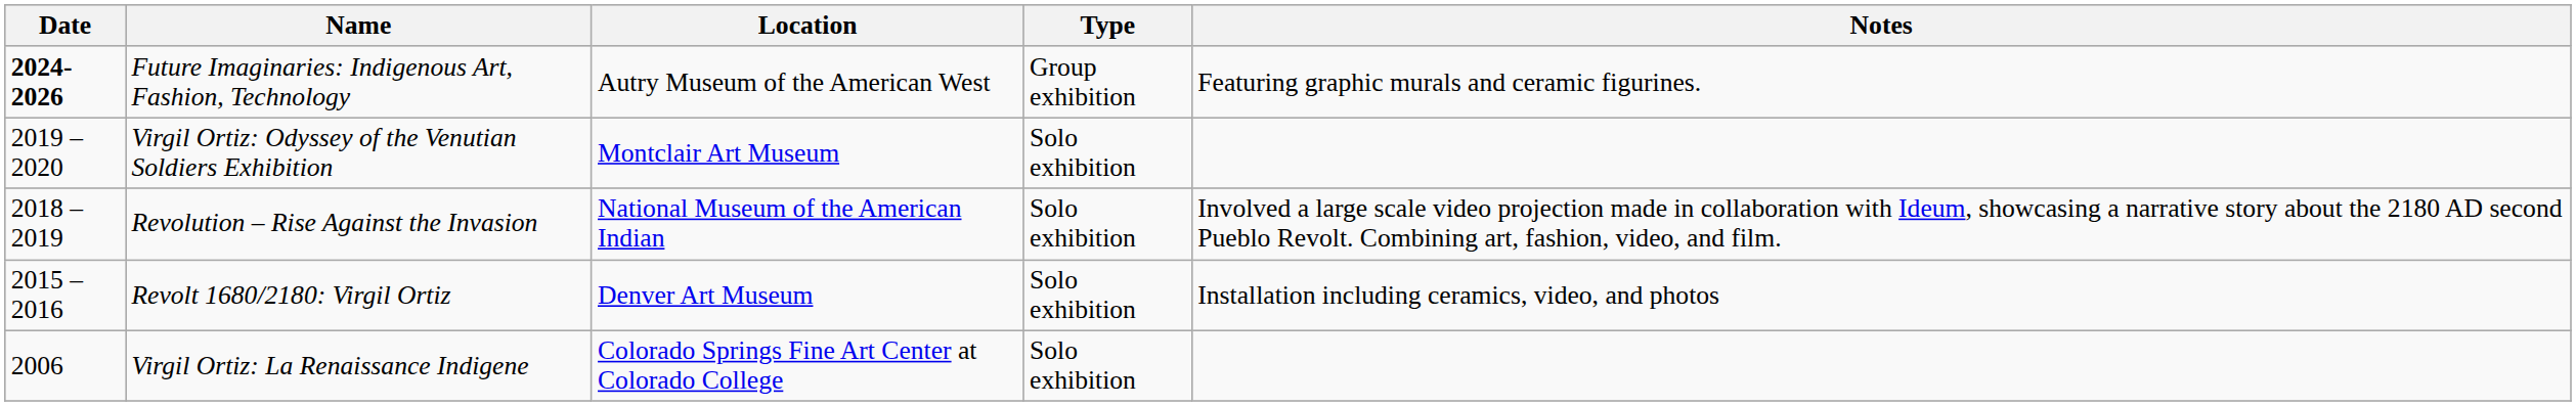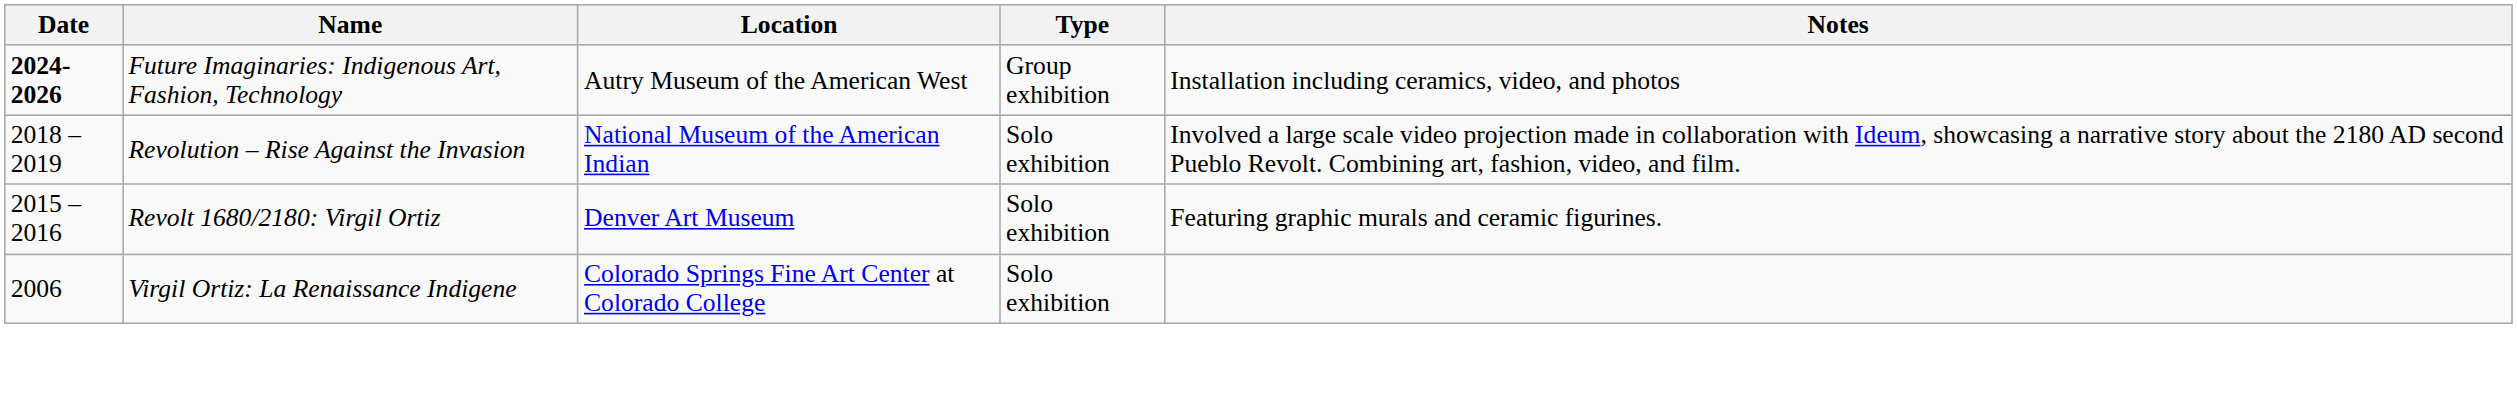 <table class="wikitable">
 <tr>
 <th>Date</th>
 <th>Name</th>
 <th>Location</th>
 <th>Type</th>
 <th>Notes</th>
 </tr>
 <tr>
 <td><strong>2024-2026</strong></td>
 <td><em>Future Imaginaries:  Indigenous Art, Fashion, Technology</em></td>
 <td>Autry Museum of the American West</td>
 <td>Group exhibition</td>
-<td>Featuring graphic murals and ceramic figurines.</td>
-</tr>
-<tr>
-<td>2019 – 2020</td>
-<td><em>Virgil Ortiz: Odyssey of the Venutian Soldiers Exhibition</em></td>
-<td><a href='#'>Montclair Art Museum</a></td>
-<td>Solo exhibition</td>
-<td></td>
+<td>Installation including ceramics, video, and photos</td>
 </tr>
 <tr>
 <td>2018 – 2019</td>
 <td><em>Revolution – Rise Against the Invasion</em></td>
 <td><a href='#'>National Museum of the American Indian</a></td>
 <td>Solo exhibition</td>
 <td>Involved a large scale video projection made in collaboration with <a href='#'>Ideum</a>, showcasing a narrative story about the 2180 AD second Pueblo Revolt. Combining art, fashion, video, and film.</td>
 </tr>
 <tr>
 <td>2015 – 2016</td>
 <td><em>Revolt 1680/2180: Virgil Ortiz</em></td>
 <td><a href='#'>Denver Art Museum</a></td>
 <td>Solo exhibition</td>
-<td>Installation including ceramics, video, and photos</td>
+<td>Featuring graphic murals and ceramic figurines.</td>
 </tr>
 <tr>
 <td>2006</td>
 <td><em>Virgil Ortiz: La Renaissance Indigene</em></td>
 <td><a href='#'>Colorado Springs Fine Art Center</a> at <a href='#'>Colorado College</a></td>
 <td>Solo exhibition</td>
 <td></td>
 </tr>
 </table>
